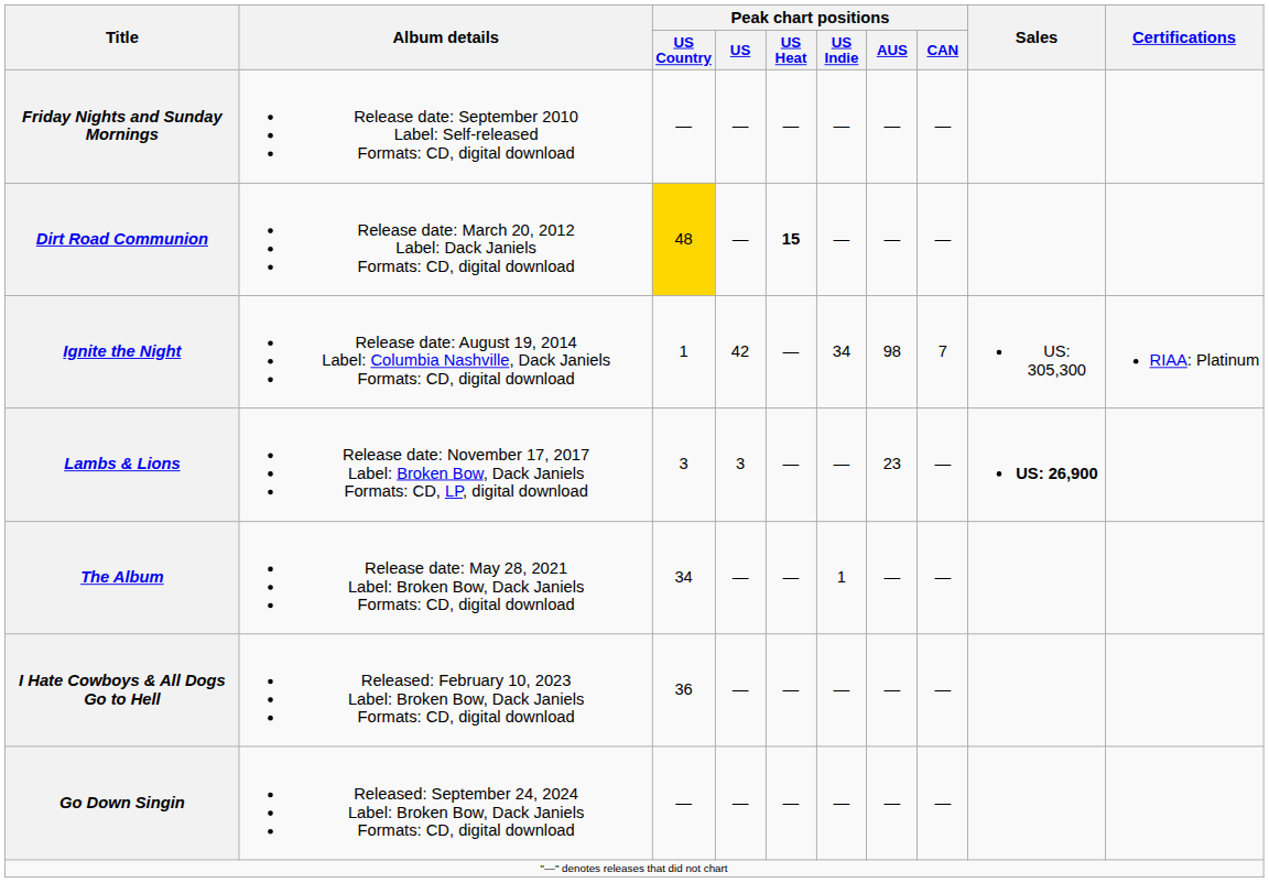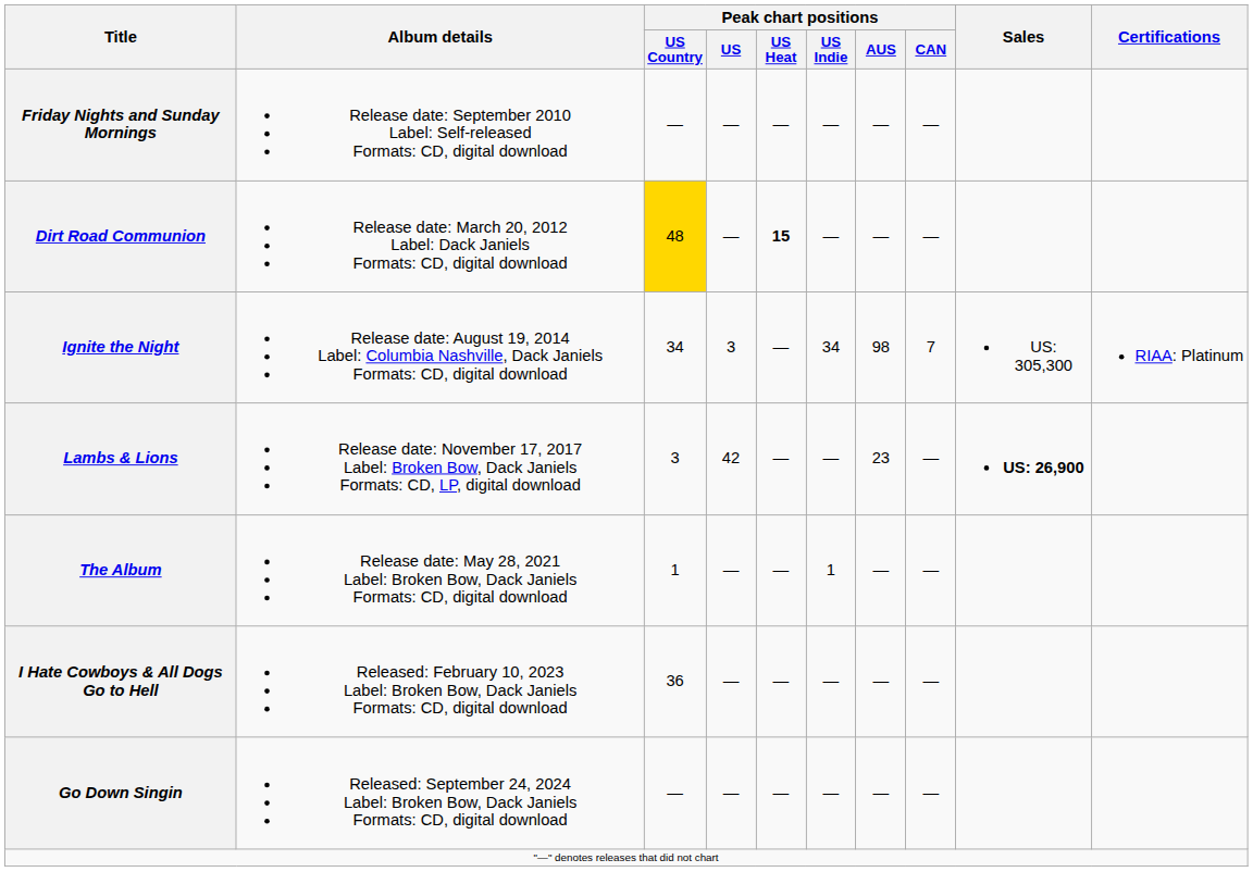 <table class="wikitable plainrowheaders" style="text-align:center;">
 <tr>
 <th rowspan="2" style="width:14em;">Title</th>
 <th rowspan="2" style="width:25em;">Album details</th>
 <th colspan="6">Peak chart positions</th>
 <th rowspan="2" style="width:8em;">Sales</th>
 <th rowspan="2"><a href='#'>Certifications</a></th>
 </tr>
 <tr>
 <th scope="col" style="width:3em;font-size:90%;"><a href='#'>US Country</a><br></th>
 <th scope="col" style="width:3em;font-size:90%;"><a href='#'>US</a><br></th>
 <th scope="col" style="width:3em;font-size:90%;"><a href='#'>US<br>Heat</a><br></th>
 <th scope="col" style="width:3em;font-size:90%;"><a href='#'>US<br>Indie</a><br></th>
 <th scope="col" style="width:3em;font-size:90%;"><a href='#'>AUS</a><br></th>
 <th scope="col" style="width:3em;font-size:90%;"><a href='#'>CAN</a><br></th>
 </tr>
 <tr>
 <th scope="row"><em>Friday Nights and Sunday Mornings</em> </th>
 <td><br><ul><li>Release date: September 2010</li><li>Label: Self-released</li><li>Formats: CD, digital download</li></ul></td>
 <td>—</td>
 <td>—</td>
 <td>—</td>
 <td>—</td>
 <td>—</td>
 <td>—</td>
 <td></td>
 <td></td>
 </tr>
 <tr>
 <th scope="row"><em><a href='#'>Dirt Road Communion</a></em></th>
 <td><br><ul><li>Release date: March 20, 2012</li><li>Label: Dack Janiels</li><li>Formats: CD, digital download</li></ul></td>
 <td style="background: gold;">48</td>
 <td>—</td>
 <td><strong>15</strong></td>
 <td>—</td>
 <td>—</td>
 <td>—</td>
 <td></td>
 <td></td>
 </tr>
 <tr>
 <th scope="row"><em><a href='#'>Ignite the Night</a></em></th>
 <td><br><ul><li>Release date: August 19, 2014</li><li>Label: <a href='#'>Columbia Nashville</a>, Dack Janiels</li><li>Formats: CD, digital download</li></ul></td>
-<td>1</td>
-<td>42</td>
+<td>34</td>
+<td>3</td>
 <td>—</td>
 <td>34</td>
 <td>98</td>
 <td>7</td>
 <td><br><ul><li>US: 305,300</li></ul></td>
 <td><br><ul><li><a href='#'>RIAA</a>: Platinum</li></ul></td>
 </tr>
 <tr>
 <th scope="row"><em><a href='#'>Lambs & Lions</a></em></th>
 <td><br><ul><li>Release date: November 17, 2017</li><li>Label: <a href='#'>Broken Bow</a>, Dack Janiels</li><li>Formats: CD, <a href='#'>LP</a>, digital download</li></ul></td>
 <td>3</td>
-<td>3</td>
+<td>42</td>
 <td>—</td>
 <td>—</td>
 <td>23</td>
 <td>—</td>
 <td><strong><br><ul><li>US: 26,900</li></ul></strong></td>
 <td></td>
 </tr>
 <tr>
 <th scope="row"><em><a href='#'>The Album</a></em></th>
 <td><br><ul><li>Release date: May 28, 2021</li><li>Label: Broken Bow, Dack Janiels</li><li>Formats: CD, digital download</li></ul></td>
-<td>34</td>
+<td>1</td>
 <td>—</td>
 <td>—</td>
 <td>1</td>
 <td>—</td>
 <td>—</td>
 <td></td>
 <td></td>
 </tr>
 <tr>
 <th scope="row"><em>I Hate Cowboys & All Dogs Go to Hell</em></th>
 <td><br><ul><li>Released: February 10, 2023</li><li>Label: Broken Bow, Dack Janiels</li><li>Formats: CD, digital download</li></ul></td>
 <td>36</td>
 <td>—</td>
 <td>—</td>
 <td>—</td>
 <td>—</td>
 <td>—</td>
 <td></td>
 <td></td>
 </tr>
 <tr>
 <th scope="row"><em>Go Down Singin</em></th>
 <td><br><ul><li>Released: September 24, 2024</li><li>Label: Broken Bow, Dack Janiels</li><li>Formats: CD, digital download</li></ul></td>
 <td>—</td>
 <td>—</td>
 <td>—</td>
 <td>—</td>
 <td>—</td>
 <td>—</td>
 <td></td>
 <td></td>
 </tr>
 <tr>
 <td colspan="10" style="font-size:8pt">"—" denotes releases that did not chart</td>
 </tr>
 </table>
